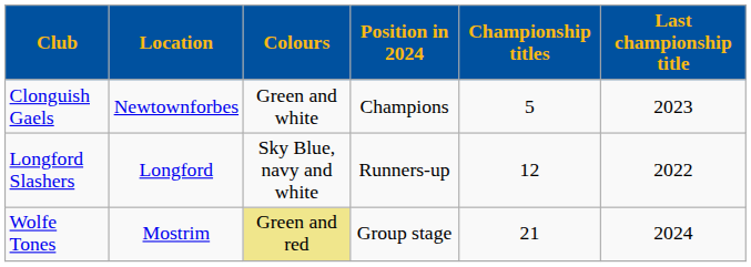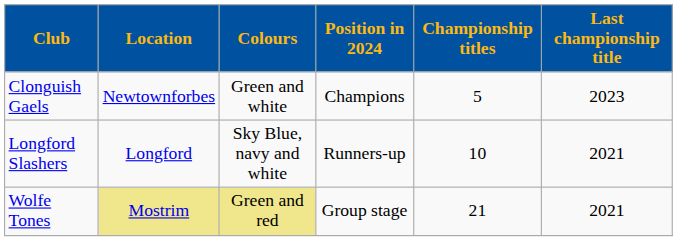 <table class="wikitable sortable" style="text-align:center;">
 <tr>
 <th style="background:#00519f; color:#fdb913;;"><strong>Club</strong></th>
 <th style="background:#00519f; color:#fdb913;;">Location</th>
 <th style="background:#00519f; color:#fdb913;;">Colours</th>
 <th style="background:#00519f; color:#fdb913;;"><strong>Position in 2024</strong></th>
 <th style="background:#00519f; color:#fdb913;;"><strong>Championship titles</strong></th>
 <th style="background:#00519f; color:#fdb913;;"><strong>Last championship title</strong></th>
 </tr>
 <tr>
 <td style="text-align:left;"> <a href='#'>Clonguish Gaels</a></td>
 <td><a href='#'>Newtownforbes</a></td>
 <td>Green and white</td>
 <td>Champions</td>
 <td>5</td>
 <td>2023</td>
 </tr>
 <tr>
 <td style="text-align:left;"> <a href='#'>Longford Slashers</a></td>
 <td><a href='#'>Longford</a></td>
 <td>Sky Blue, navy and white</td>
 <td>Runners-up</td>
-<td>12</td>
-<td>2022</td>
+<td>10</td>
+<td>2021</td>
 </tr>
 <tr>
 <td style="text-align:left;"> <a href='#'>Wolfe Tones</a></td>
-<td><a href='#'>Mostrim</a></td>
+<td style="background: khaki;"><a href='#'>Mostrim</a></td>
 <td style="background: khaki;">Green and red</td>
 <td>Group stage</td>
 <td>21</td>
-<td>2024</td>
+<td>2021</td>
 </tr>
 <tr>
 </tr>
 </table>
